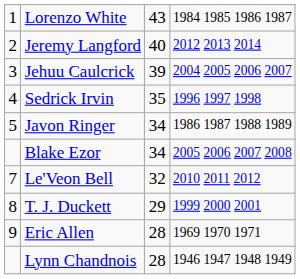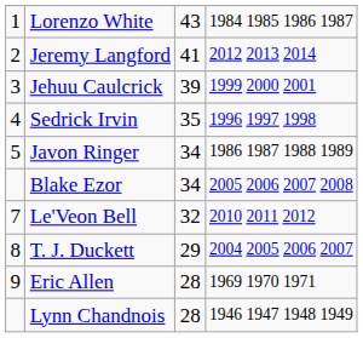 <table class="wikitable">
 <tr>
 </tr>
 <tr>
 <td>1</td>
 <td><a href='#'>Lorenzo White</a></td>
 <td>43</td>
 <td style="font-size:80%;">1984 1985 1986 1987</td>
 </tr>
 <tr>
 <td>2</td>
 <td><a href='#'>Jeremy Langford</a></td>
-<td>40</td>
+<td>41</td>
 <td style="font-size:80%;"><a href='#'>2012</a> <a href='#'>2013</a> <a href='#'>2014</a></td>
 </tr>
 <tr>
 <td>3</td>
 <td><a href='#'>Jehuu Caulcrick</a></td>
 <td>39</td>
-<td style="font-size:80%;"><a href='#'>2004</a> <a href='#'>2005</a> <a href='#'>2006</a> <a href='#'>2007</a></td>
+<td style="font-size:80%;"><a href='#'>1999</a> <a href='#'>2000</a> <a href='#'>2001</a></td>
 </tr>
 <tr>
 <td>4</td>
 <td><a href='#'>Sedrick Irvin</a></td>
 <td>35</td>
 <td style="font-size:80%;"><a href='#'>1996</a> <a href='#'>1997</a> <a href='#'>1998</a></td>
 </tr>
 <tr>
 <td>5</td>
 <td><a href='#'>Javon Ringer</a></td>
 <td>34</td>
 <td style="font-size:80%;">1986 1987 1988 1989</td>
 </tr>
 <tr>
 <td></td>
 <td><a href='#'>Blake Ezor</a></td>
 <td>34</td>
 <td style="font-size:80%;"><a href='#'>2005</a> <a href='#'>2006</a> <a href='#'>2007</a> <a href='#'>2008</a></td>
 </tr>
 <tr>
 <td>7</td>
 <td><a href='#'>Le'Veon Bell</a></td>
 <td>32</td>
 <td style="font-size:80%;"><a href='#'>2010</a> <a href='#'>2011</a> <a href='#'>2012</a></td>
 </tr>
 <tr>
 <td>8</td>
 <td><a href='#'>T. J. Duckett</a></td>
 <td>29</td>
-<td style="font-size:80%;"><a href='#'>1999</a> <a href='#'>2000</a> <a href='#'>2001</a></td>
+<td style="font-size:80%;"><a href='#'>2004</a> <a href='#'>2005</a> <a href='#'>2006</a> <a href='#'>2007</a></td>
 </tr>
 <tr>
 <td>9</td>
 <td><a href='#'>Eric Allen</a></td>
 <td>28</td>
 <td style="font-size:80%;">1969 1970 1971</td>
 </tr>
 <tr>
 <td></td>
 <td><a href='#'>Lynn Chandnois</a></td>
 <td>28</td>
 <td style="font-size:80%;">1946 1947 1948 1949</td>
 </tr>
 </table>
